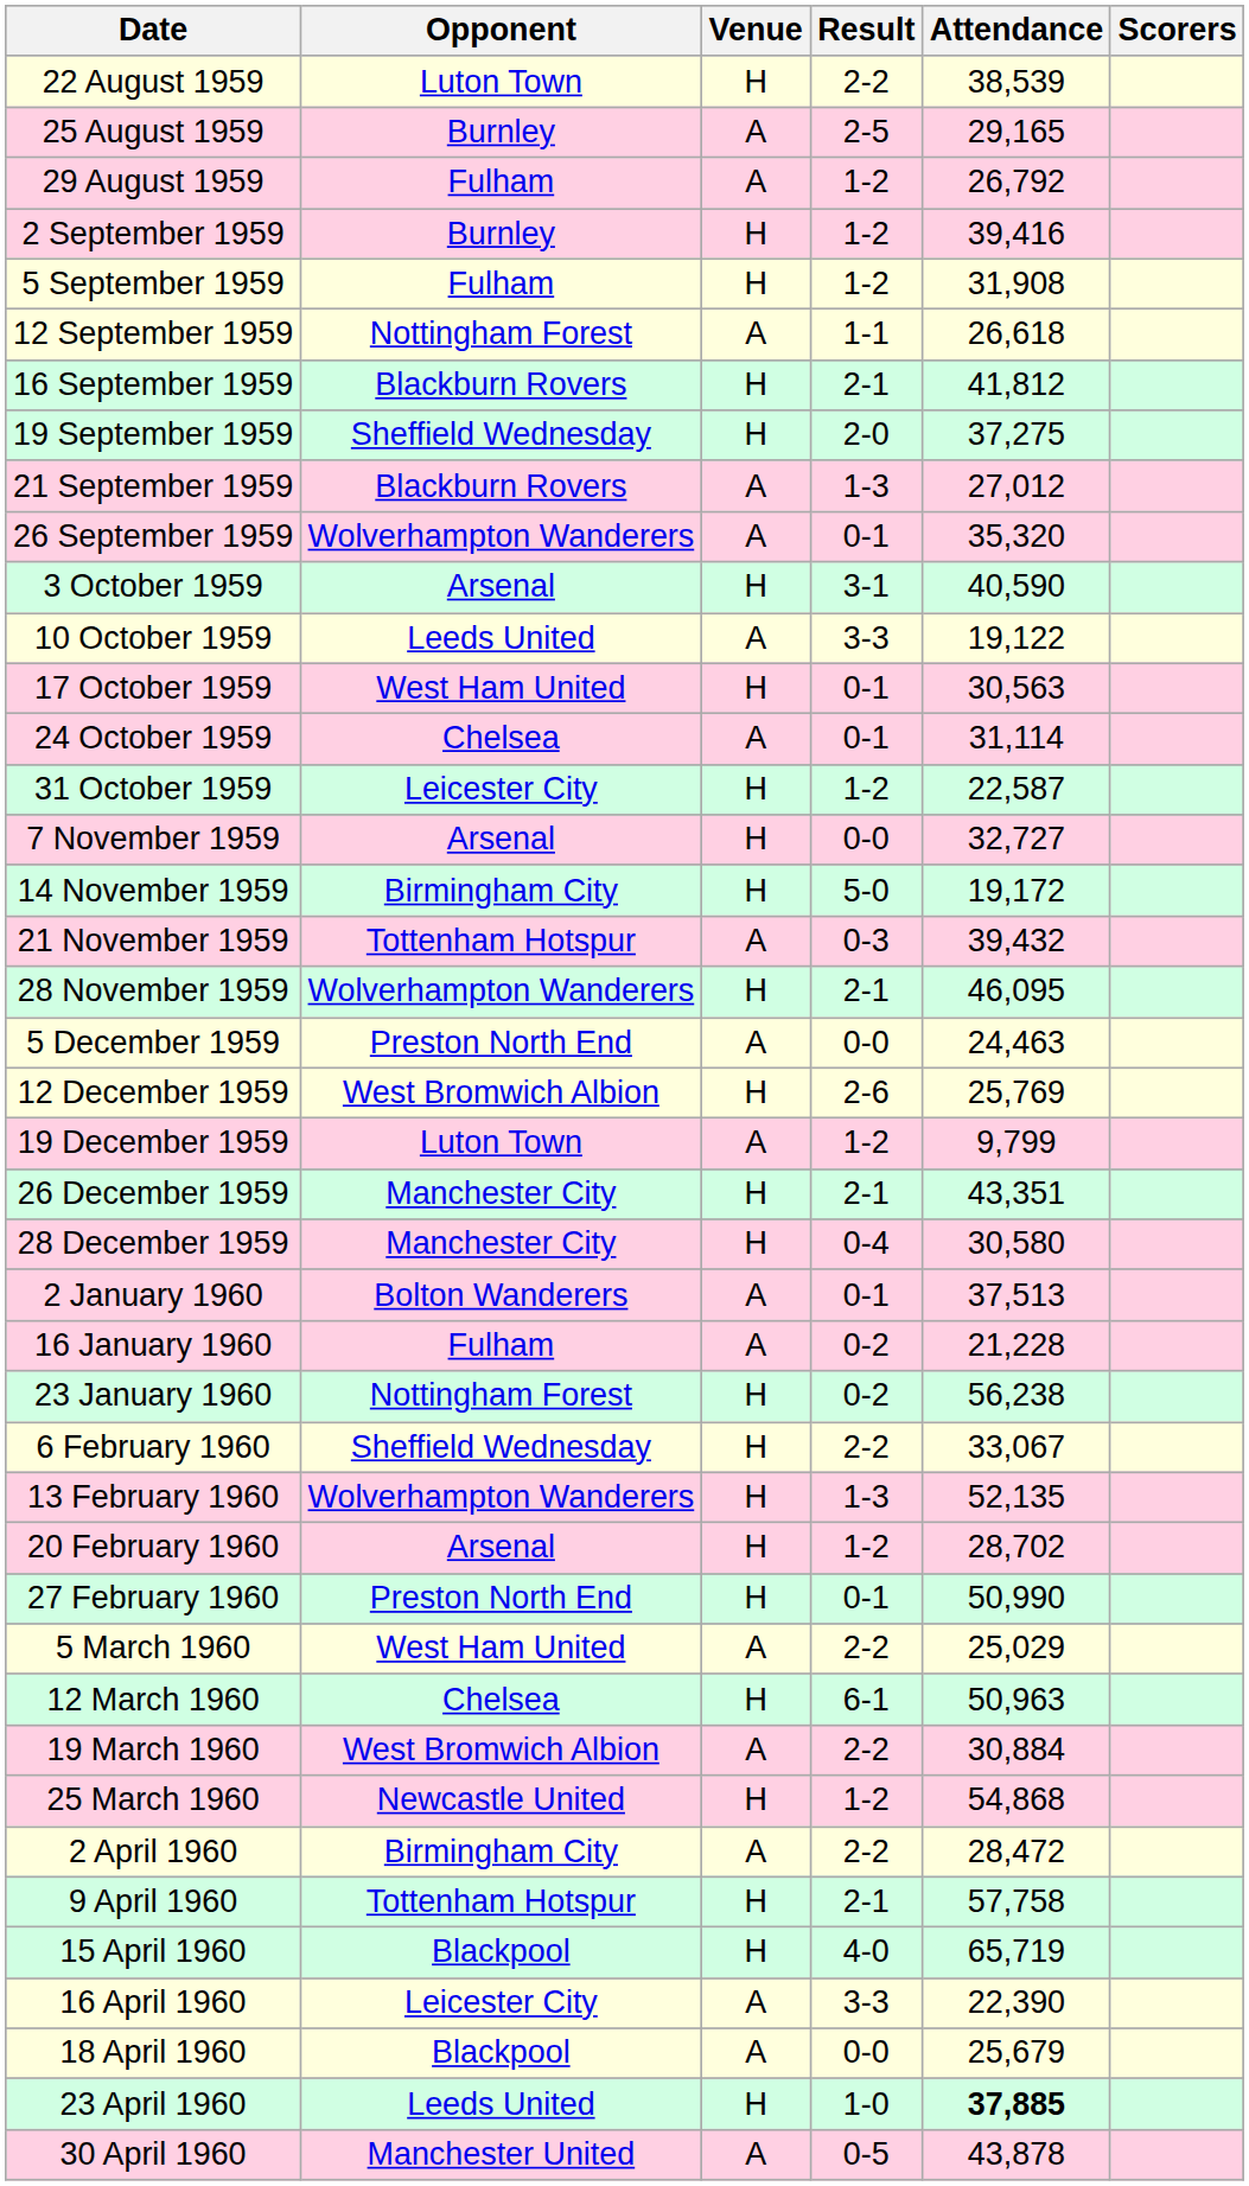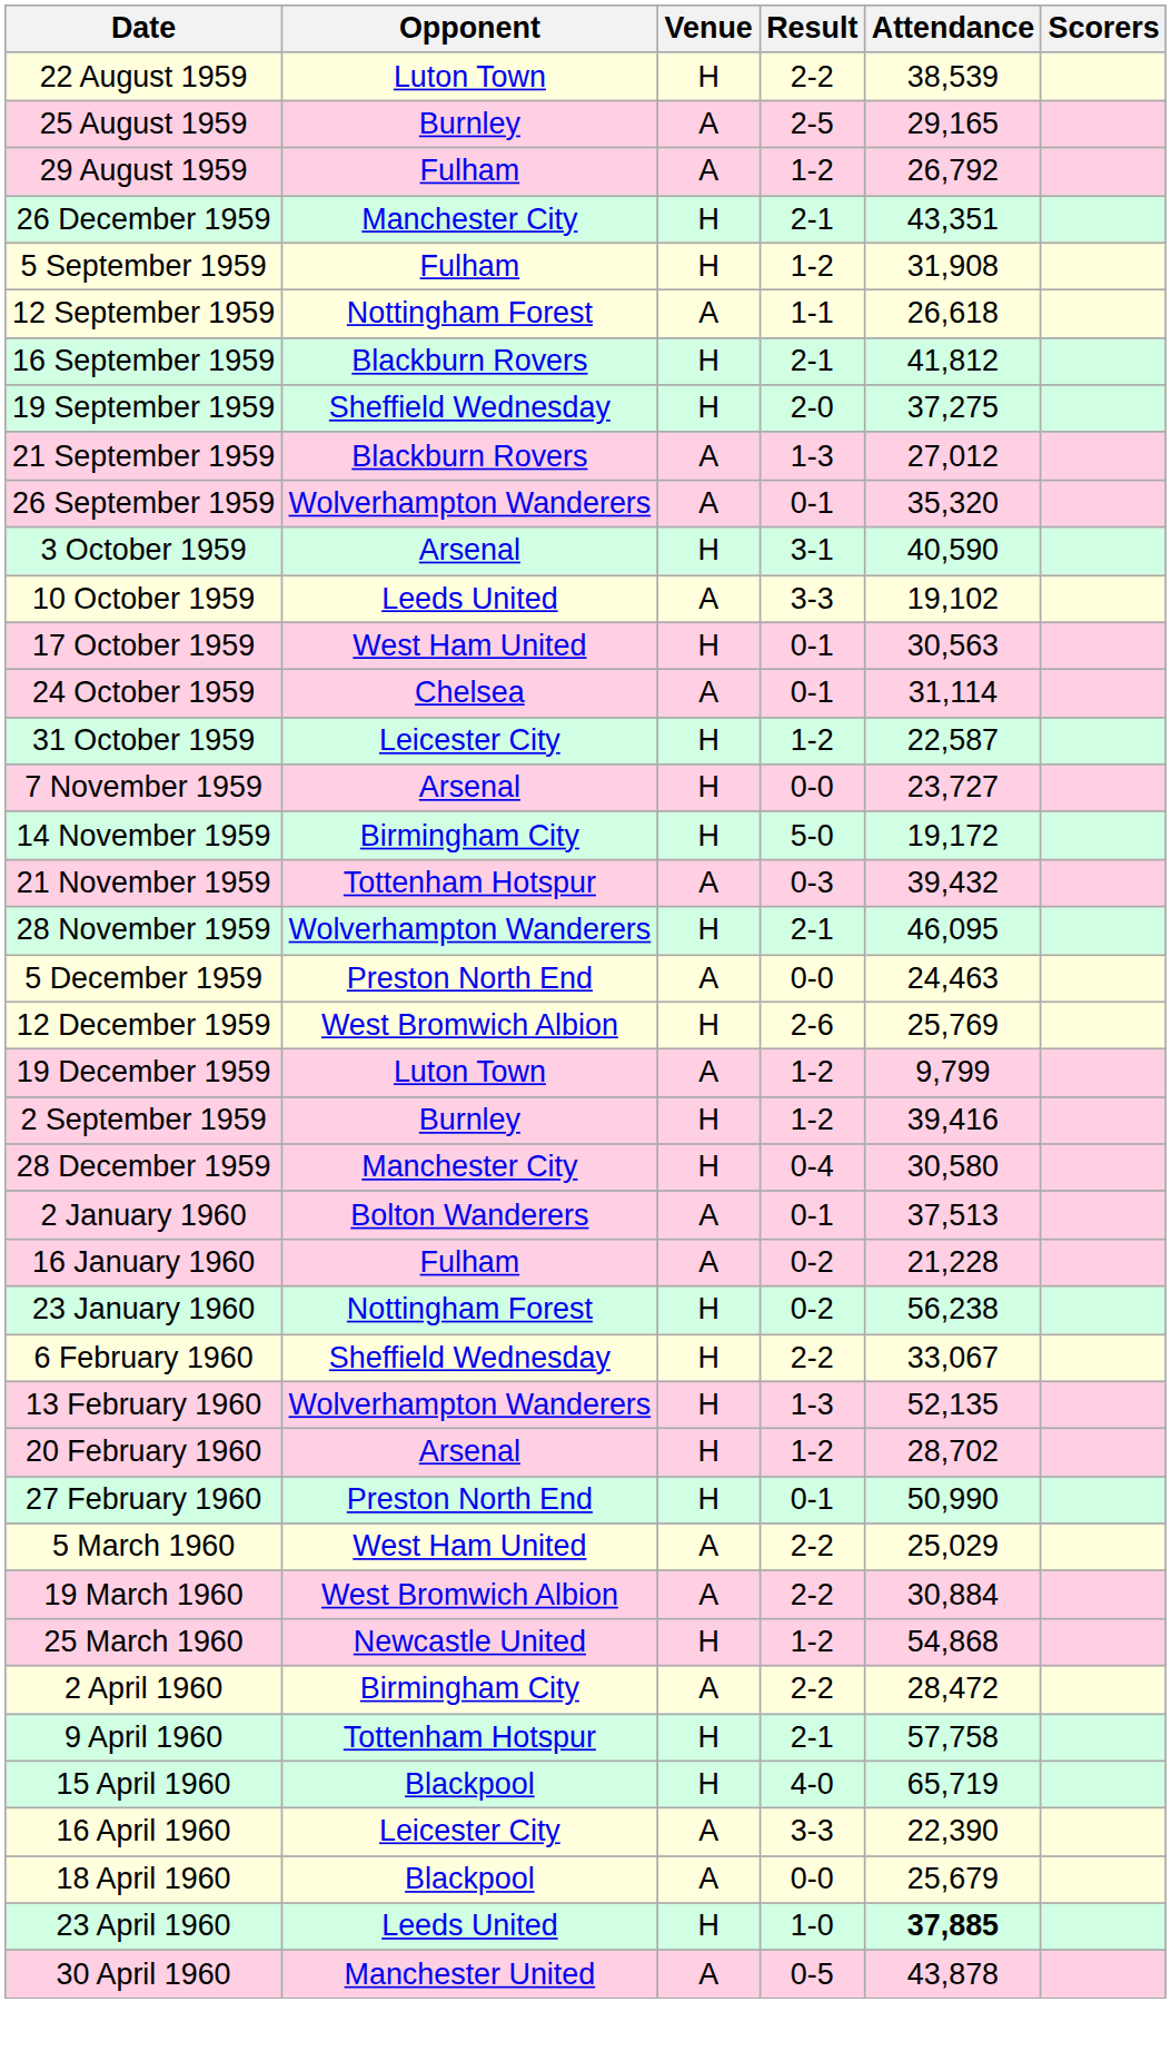 <table class="wikitable sortable" style="font-size:100%; text-align:center">
 <tr>
 <th>Date</th>
 <th>Opponent</th>
 <th>Venue</th>
 <th>Result</th>
 <th>Attendance</th>
 <th>Scorers</th>
 </tr>
 <tr style="background-color: #ffffdd;">
 <td>22 August 1959</td>
 <td><a href='#'>Luton Town</a></td>
 <td>H</td>
 <td>2-2</td>
 <td>38,539</td>
 <td></td>
 </tr>
 <tr style="background-color: #ffd0e3;">
 <td>25 August 1959</td>
 <td><a href='#'>Burnley</a></td>
 <td>A</td>
 <td>2-5</td>
 <td>29,165</td>
 <td></td>
 </tr>
 <tr style="background-color: #ffd0e3;">
 <td>29 August 1959</td>
 <td><a href='#'>Fulham</a></td>
 <td>A</td>
 <td>1-2</td>
 <td>26,792</td>
 <td></td>
 </tr>
-<tr style="background-color: #ffd0e3;">
-<td>2 September 1959</td>
-<td><a href='#'>Burnley</a></td>
+<tr style="background-color: #d0ffe3;">
+<td>26 December 1959</td>
+<td><a href='#'>Manchester City</a></td>
 <td>H</td>
-<td>1-2</td>
-<td>39,416</td>
+<td>2-1</td>
+<td>43,351</td>
 <td></td>
 </tr>
 <tr style="background-color: #ffffdd;">
 <td>5 September 1959</td>
 <td><a href='#'>Fulham</a></td>
 <td>H</td>
 <td>1-2</td>
 <td>31,908</td>
 <td></td>
 </tr>
 <tr style="background-color: #ffffdd;">
 <td>12 September 1959</td>
 <td><a href='#'>Nottingham Forest</a></td>
 <td>A</td>
 <td>1-1</td>
 <td>26,618</td>
 <td></td>
 </tr>
 <tr style="background-color: #d0ffe3;">
 <td>16 September 1959</td>
 <td><a href='#'>Blackburn Rovers</a></td>
 <td>H</td>
 <td>2-1</td>
 <td>41,812</td>
 <td></td>
 </tr>
 <tr style="background-color: #d0ffe3;">
 <td>19 September 1959</td>
 <td><a href='#'>Sheffield Wednesday</a></td>
 <td>H</td>
 <td>2-0</td>
 <td>37,275</td>
 <td></td>
 </tr>
 <tr style="background-color: #ffd0e3;">
 <td>21 September 1959</td>
 <td><a href='#'>Blackburn Rovers</a></td>
 <td>A</td>
 <td>1-3</td>
 <td>27,012</td>
 <td></td>
 </tr>
 <tr style="background-color: #ffd0e3;">
 <td>26 September 1959</td>
 <td><a href='#'>Wolverhampton Wanderers</a></td>
 <td>A</td>
 <td>0-1</td>
 <td>35,320</td>
 <td></td>
 </tr>
 <tr style="background-color: #d0ffe3;">
 <td>3 October 1959</td>
 <td><a href='#'>Arsenal</a></td>
 <td>H</td>
 <td>3-1</td>
 <td>40,590</td>
 <td></td>
 </tr>
 <tr style="background-color: #ffffdd;">
 <td>10 October 1959</td>
 <td><a href='#'>Leeds United</a></td>
 <td>A</td>
 <td>3-3</td>
-<td>19,122</td>
+<td>19,102</td>
 <td></td>
 </tr>
 <tr style="background-color: #ffd0e3;">
 <td>17 October 1959</td>
 <td><a href='#'>West Ham United</a></td>
 <td>H</td>
 <td>0-1</td>
 <td>30,563</td>
 <td></td>
 </tr>
 <tr style="background-color: #ffd0e3;">
 <td>24 October 1959</td>
 <td><a href='#'>Chelsea</a></td>
 <td>A</td>
 <td>0-1</td>
 <td>31,114</td>
 <td></td>
 </tr>
 <tr style="background-color: #d0ffe3;">
 <td>31 October 1959</td>
 <td><a href='#'>Leicester City</a></td>
 <td>H</td>
 <td>1-2</td>
 <td>22,587</td>
 <td></td>
 </tr>
 <tr style="background-color: #ffd0e3;">
 <td>7 November 1959</td>
 <td><a href='#'>Arsenal</a></td>
 <td>H</td>
 <td>0-0</td>
-<td>32,727</td>
+<td>23,727</td>
 <td></td>
 </tr>
 <tr style="background-color: #d0ffe3;">
 <td>14 November 1959</td>
 <td><a href='#'>Birmingham City</a></td>
 <td>H</td>
 <td>5-0</td>
 <td>19,172</td>
 <td></td>
 </tr>
 <tr style="background-color: #ffd0e3;">
 <td>21 November 1959</td>
 <td><a href='#'>Tottenham Hotspur</a></td>
 <td>A</td>
 <td>0-3</td>
 <td>39,432</td>
 <td></td>
 </tr>
 <tr style="background-color: #d0ffe3;">
 <td>28 November 1959</td>
 <td><a href='#'>Wolverhampton Wanderers</a></td>
 <td>H</td>
 <td>2-1</td>
 <td>46,095</td>
 <td></td>
 </tr>
 <tr style="background-color: #ffffdd;">
 <td>5 December 1959</td>
 <td><a href='#'>Preston North End</a></td>
 <td>A</td>
 <td>0-0</td>
 <td>24,463</td>
 <td></td>
 </tr>
 <tr style="background-color: #ffffdd;">
 <td>12 December 1959</td>
 <td><a href='#'>West Bromwich Albion</a></td>
 <td>H</td>
 <td>2-6</td>
 <td>25,769</td>
 <td></td>
 </tr>
 <tr style="background-color: #ffd0e3;">
 <td>19 December 1959</td>
 <td><a href='#'>Luton Town</a></td>
 <td>A</td>
 <td>1-2</td>
 <td>9,799</td>
 <td></td>
 </tr>
-<tr style="background-color: #d0ffe3;">
-<td>26 December 1959</td>
-<td><a href='#'>Manchester City</a></td>
+<tr style="background-color: #ffd0e3;">
+<td>2 September 1959</td>
+<td><a href='#'>Burnley</a></td>
 <td>H</td>
-<td>2-1</td>
-<td>43,351</td>
+<td>1-2</td>
+<td>39,416</td>
 <td></td>
 </tr>
 <tr style="background-color: #ffd0e3;">
 <td>28 December 1959</td>
 <td><a href='#'>Manchester City</a></td>
 <td>H</td>
 <td>0-4</td>
 <td>30,580</td>
 <td></td>
 </tr>
 <tr style="background-color: #ffd0e3;">
 <td>2 January 1960</td>
 <td><a href='#'>Bolton Wanderers</a></td>
 <td>A</td>
 <td>0-1</td>
 <td>37,513</td>
 <td></td>
 </tr>
 <tr style="background-color: #ffd0e3;">
 <td>16 January 1960</td>
 <td><a href='#'>Fulham</a></td>
 <td>A</td>
 <td>0-2</td>
 <td>21,228</td>
 <td></td>
 </tr>
 <tr style="background-color: #d0ffe3;">
 <td>23 January 1960</td>
 <td><a href='#'>Nottingham Forest</a></td>
 <td>H</td>
 <td>0-2</td>
 <td>56,238</td>
 <td></td>
 </tr>
 <tr style="background-color: #ffffdd;">
 <td>6 February 1960</td>
 <td><a href='#'>Sheffield Wednesday</a></td>
 <td>H</td>
 <td>2-2</td>
 <td>33,067</td>
 <td></td>
 </tr>
 <tr style="background-color: #ffd0e3;">
 <td>13 February 1960</td>
 <td><a href='#'>Wolverhampton Wanderers</a></td>
 <td>H</td>
 <td>1-3</td>
 <td>52,135</td>
 <td></td>
 </tr>
 <tr style="background-color: #ffd0e3;">
 <td>20 February 1960</td>
 <td><a href='#'>Arsenal</a></td>
 <td>H</td>
 <td>1-2</td>
 <td>28,702</td>
 <td></td>
 </tr>
 <tr style="background-color: #d0ffe3;">
 <td>27 February 1960</td>
 <td><a href='#'>Preston North End</a></td>
 <td>H</td>
 <td>0-1</td>
 <td>50,990</td>
 <td></td>
 </tr>
 <tr style="background-color: #ffffdd;">
 <td>5 March 1960</td>
 <td><a href='#'>West Ham United</a></td>
 <td>A</td>
 <td>2-2</td>
 <td>25,029</td>
-<td></td>
-</tr>
-<tr style="background-color: #d0ffe3;">
-<td>12 March 1960</td>
-<td><a href='#'>Chelsea</a></td>
-<td>H</td>
-<td>6-1</td>
-<td>50,963</td>
 <td></td>
 </tr>
 <tr style="background-color: #ffd0e3;">
 <td>19 March 1960</td>
 <td><a href='#'>West Bromwich Albion</a></td>
 <td>A</td>
 <td>2-2</td>
 <td>30,884</td>
 <td></td>
 </tr>
 <tr style="background-color: #ffd0e3;">
 <td>25 March 1960</td>
 <td><a href='#'>Newcastle United</a></td>
 <td>H</td>
 <td>1-2</td>
 <td>54,868</td>
 <td></td>
 </tr>
 <tr style="background-color: #ffffdd;">
 <td>2 April 1960</td>
 <td><a href='#'>Birmingham City</a></td>
 <td>A</td>
 <td>2-2</td>
 <td>28,472</td>
 <td></td>
 </tr>
 <tr style="background-color: #d0ffe3;">
 <td>9 April 1960</td>
 <td><a href='#'>Tottenham Hotspur</a></td>
 <td>H</td>
 <td>2-1</td>
 <td>57,758</td>
 <td></td>
 </tr>
 <tr style="background-color: #d0ffe3;">
 <td>15 April 1960</td>
 <td><a href='#'>Blackpool</a></td>
 <td>H</td>
 <td>4-0</td>
 <td>65,719</td>
 <td></td>
 </tr>
 <tr style="background-color: #ffffdd;">
 <td>16 April 1960</td>
 <td><a href='#'>Leicester City</a></td>
 <td>A</td>
 <td>3-3</td>
 <td>22,390</td>
 <td></td>
 </tr>
 <tr style="background-color: #ffffdd;">
 <td>18 April 1960</td>
 <td><a href='#'>Blackpool</a></td>
 <td>A</td>
 <td>0-0</td>
 <td>25,679</td>
 <td></td>
 </tr>
 <tr style="background-color: #d0ffe3;">
 <td>23 April 1960</td>
 <td><a href='#'>Leeds United</a></td>
 <td>H</td>
 <td>1-0</td>
 <td><strong>37,885</strong></td>
 <td></td>
 </tr>
 <tr style="background-color: #ffd0e3;">
 <td>30 April 1960</td>
 <td><a href='#'>Manchester United</a></td>
 <td>A</td>
 <td>0-5</td>
 <td>43,878</td>
 <td></td>
 </tr>
 </table>
